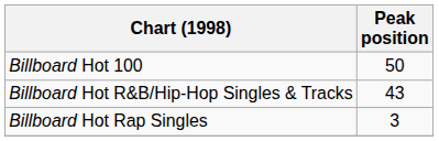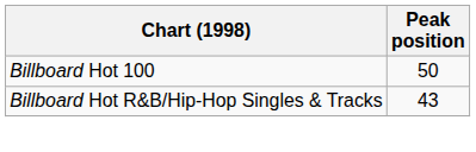 <table class="wikitable">
 <tr>
 <th>Chart (1998)</th>
 <th>Peak<br>position</th>
 </tr>
 <tr>
 <td><em>Billboard</em> Hot 100</td>
 <td align="center">50</td>
 </tr>
 <tr>
 <td><em>Billboard</em> Hot R&B/Hip-Hop Singles & Tracks</td>
 <td align="center">43</td>
 </tr>
 <tr>
-<td><em>Billboard</em> Hot Rap Singles</td>
-<td align="center">3</td>
-</tr>
-<tr>
 </tr>
 </table>
